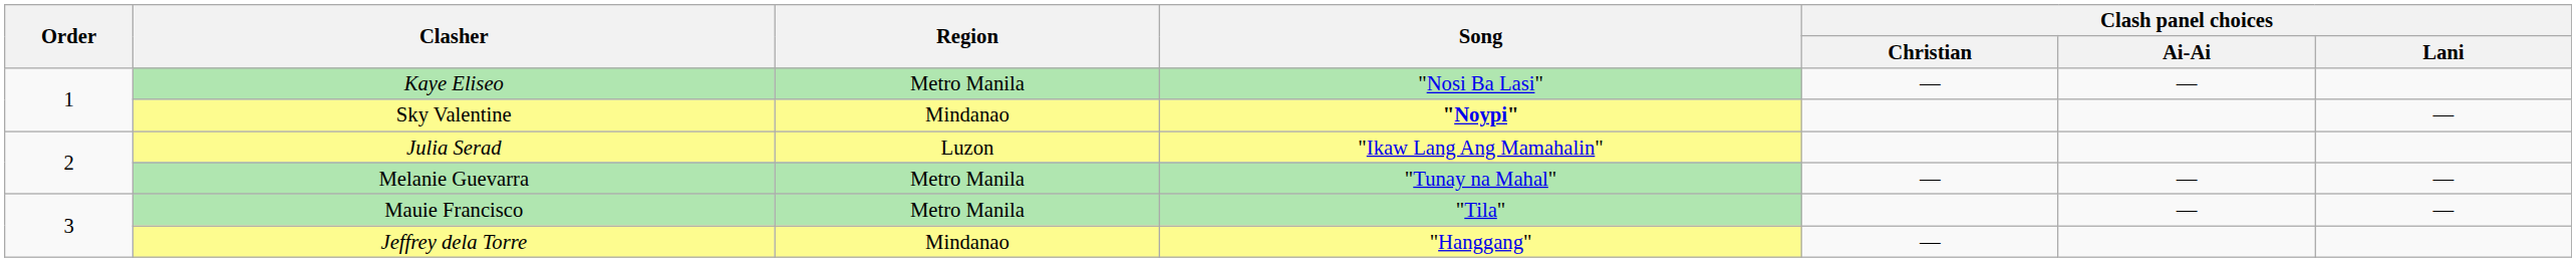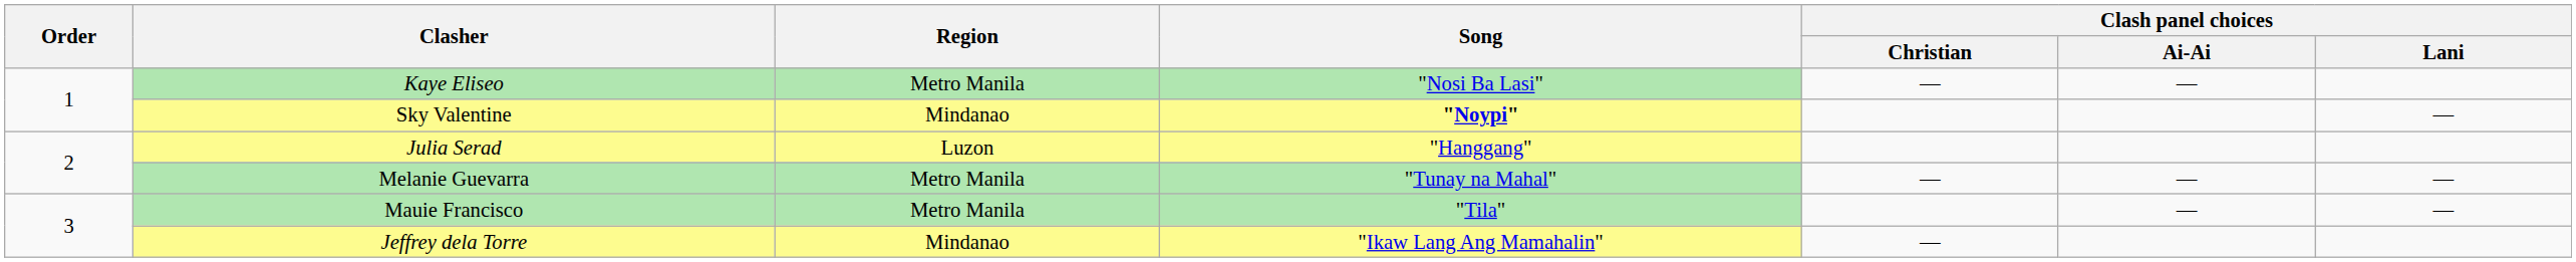 <table class="wikitable" style="text-align:center; line-height:17px; width:100%;">
 <tr>
 <th rowspan="2" width="5%">Order</th>
 <th rowspan="2" width="25%">Clasher</th>
 <th rowspan="2">Region</th>
 <th rowspan="2" width="25%">Song</th>
 <th colspan="3" width="30%">Clash panel choices</th>
 </tr>
 <tr>
 <th width="10%">Christian</th>
 <th width="10%">Ai-Ai</th>
 <th width="10%">Lani</th>
 </tr>
 <tr>
 <td rowspan="2">1</td>
 <td style="background:#b0e6b0;"><em>Kaye Eliseo</em></td>
 <td style="background:#b0e6b0;">Metro Manila</td>
 <td style="background:#b0e6b0;">"<a href='#'>Nosi Ba Lasi</a>"</td>
 <td>—</td>
 <td>—</td>
 <td><strong></strong></td>
 </tr>
 <tr>
 <td style="background:#fdfc8f;">Sky Valentine</td>
 <td style="background:#fdfc8f;">Mindanao</td>
 <td style="background:#fdfc8f;"><strong>"<a href='#'>Noypi</a>"</strong></td>
 <td><strong></strong></td>
 <td><strong></strong></td>
 <td>—</td>
 </tr>
 <tr>
 <td rowspan="2">2</td>
 <td style="background:#fdfc8f;"><em>Julia Serad</em></td>
 <td style="background:#fdfc8f;">Luzon</td>
-<td style="background:#fdfc8f;">"<a href='#'>Ikaw Lang Ang Mamahalin</a>"</td>
+<td style="background:#fdfc8f;">"<a href='#'>Hanggang</a>"</td>
 <td><strong></strong></td>
 <td><strong></strong></td>
 <td><strong></strong></td>
 </tr>
 <tr>
 <td style="background:#b0e6b0;">Melanie Guevarra</td>
 <td style="background:#b0e6b0;">Metro Manila</td>
 <td style="background:#b0e6b0;">"<a href='#'>Tunay na Mahal</a>"</td>
 <td>—</td>
 <td>—</td>
 <td>—</td>
 </tr>
 <tr>
 <td rowspan="2">3</td>
 <td style="background:#b0e6b0;">Mauie Francisco</td>
 <td style="background:#b0e6b0;">Metro Manila</td>
 <td style="background:#b0e6b0;">"<a href='#'>Tila</a>"</td>
 <td><strong></strong></td>
 <td>—</td>
 <td>—</td>
 </tr>
 <tr>
 <td style="background:#fdfc8f;"><em>Jeffrey dela Torre</em></td>
 <td style="background:#fdfc8f;">Mindanao</td>
-<td style="background:#fdfc8f;">"<a href='#'>Hanggang</a>"</td>
+<td style="background:#fdfc8f;">"<a href='#'>Ikaw Lang Ang Mamahalin</a>"</td>
 <td>—</td>
 <td><strong></strong></td>
 <td><strong></strong></td>
 </tr>
 </table>
